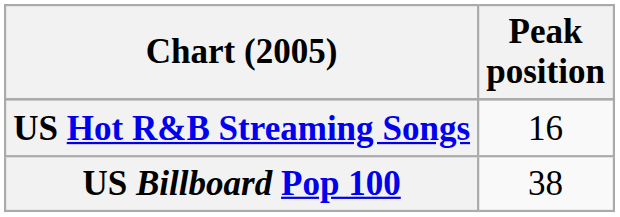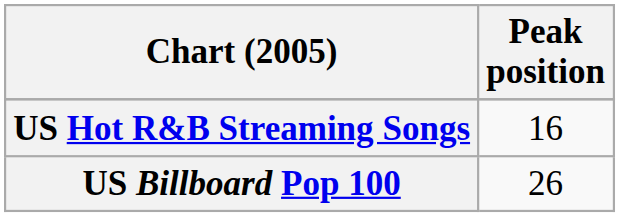 <table class="wikitable sortable plainrowheaders" style="text-align:center;">
 <tr>
 <th scope="col">Chart (2005)</th>
 <th scope="col">Peak<br>position</th>
 </tr>
 <tr>
 </tr>
 <tr>
 </tr>
 <tr>
 </tr>
 <tr>
 </tr>
 <tr>
 </tr>
 <tr>
 </tr>
 <tr>
 </tr>
 <tr>
 </tr>
 <tr>
 </tr>
 <tr>
 </tr>
 <tr>
 </tr>
 <tr>
 <th scope="row">US <a href='#'>Hot R&B Streaming Songs</a></th>
 <td>16</td>
 </tr>
 <tr>
 <th scope="row">US <em>Billboard</em> <a href='#'>Pop 100</a></th>
-<td>38</td>
+<td>26</td>
 </tr>
 </table>
